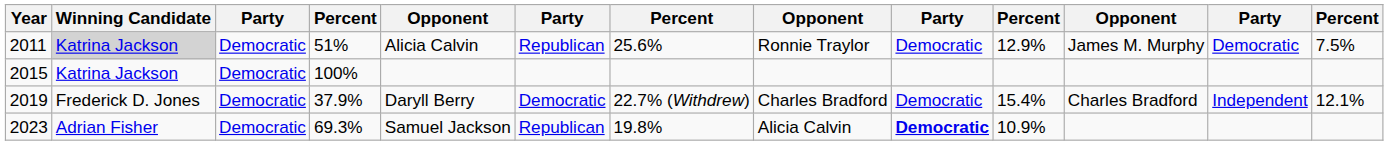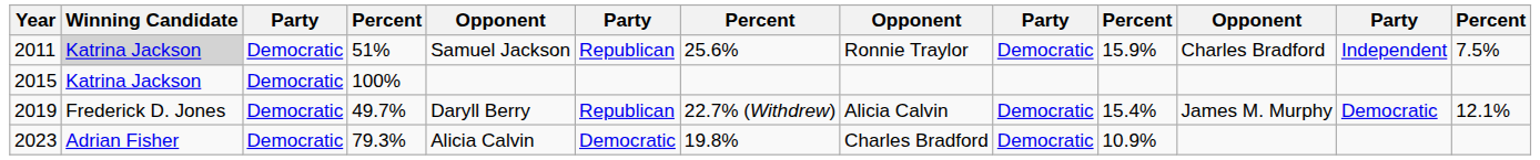 <table class="wikitable" style="margin:0.5em auto; font-size:95%;">
 <tr>
 <th>Year</th>
 <th>Winning Candidate</th>
 <th>Party</th>
 <th>Percent</th>
 <th>Opponent</th>
 <th>Party</th>
 <th>Percent</th>
 <th>Opponent</th>
 <th>Party</th>
 <th>Percent</th>
 <th>Opponent</th>
 <th>Party</th>
 <th>Percent</th>
 </tr>
 <tr>
 <td>2011</td>
 <td style="background: lightgrey;"><a href='#'>Katrina Jackson</a></td>
 <td><a href='#'>Democratic</a></td>
 <td>51%</td>
-<td>Alicia Calvin</td>
+<td>Samuel Jackson</td>
 <td><a href='#'>Republican</a></td>
 <td>25.6%</td>
 <td>Ronnie Traylor</td>
 <td><a href='#'>Democratic</a></td>
-<td>12.9%</td>
-<td>James M. Murphy</td>
-<td><a href='#'>Democratic</a></td>
+<td>15.9%</td>
+<td>Charles Bradford</td>
+<td><a href='#'>Independent</a></td>
 <td>7.5%</td>
 </tr>
 <tr>
 <td>2015</td>
 <td><a href='#'>Katrina Jackson</a></td>
 <td><a href='#'>Democratic</a></td>
 <td>100%</td>
 <td></td>
 <td></td>
 <td></td>
 <td></td>
 <td></td>
 <td></td>
 <td></td>
 <td></td>
 <td></td>
 </tr>
 <tr>
 <td>2019 </td>
 <td>Frederick D. Jones</td>
 <td><a href='#'>Democratic</a></td>
-<td>37.9%</td>
+<td>49.7%</td>
 <td>Daryll Berry</td>
-<td><a href='#'>Democratic</a></td>
+<td><a href='#'>Republican</a></td>
 <td>22.7% (<em>Withdrew</em>)</td>
-<td>Charles Bradford</td>
+<td>Alicia Calvin</td>
 <td><a href='#'>Democratic</a></td>
 <td>15.4%</td>
-<td>Charles Bradford</td>
-<td><a href='#'>Independent</a></td>
+<td>James M. Murphy</td>
+<td><a href='#'>Democratic</a></td>
 <td>12.1%</td>
 </tr>
 <tr>
 <td>2023</td>
 <td><a href='#'>Adrian Fisher</a></td>
 <td><a href='#'>Democratic</a></td>
-<td>69.3%</td>
-<td>Samuel Jackson</td>
-<td><a href='#'>Republican</a></td>
+<td>79.3%</td>
+<td>Alicia Calvin</td>
+<td><a href='#'>Democratic</a></td>
 <td>19.8%</td>
-<td>Alicia Calvin</td>
-<td><strong><a href='#'>Democratic</a></strong></td>
+<td>Charles Bradford</td>
+<td><a href='#'>Democratic</a></td>
 <td>10.9%</td>
 <td></td>
 <td></td>
 <td></td>
 </tr>
 </table>
